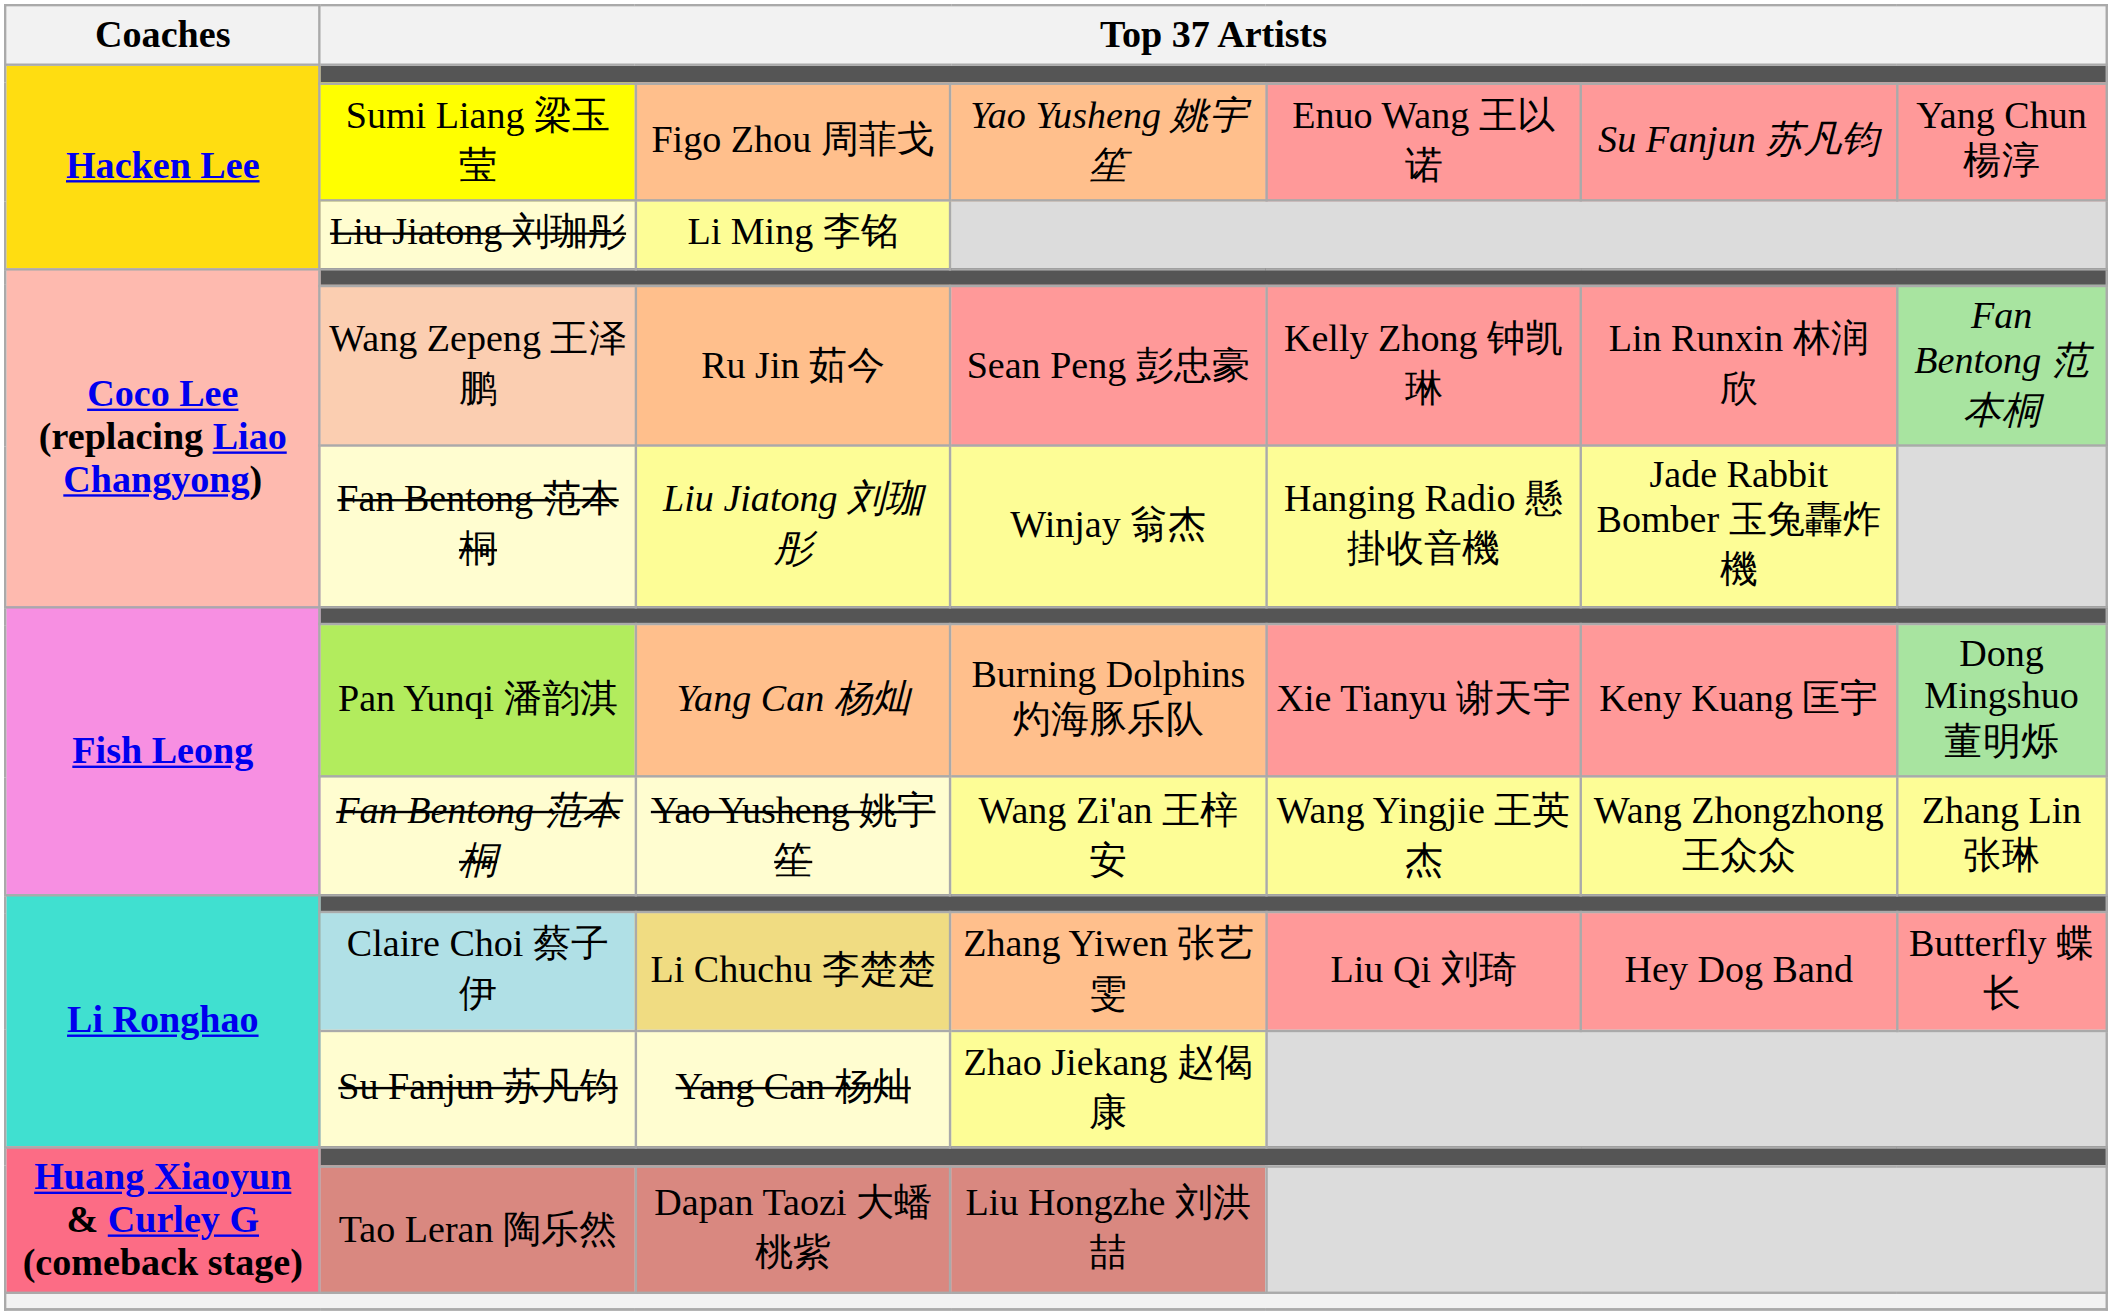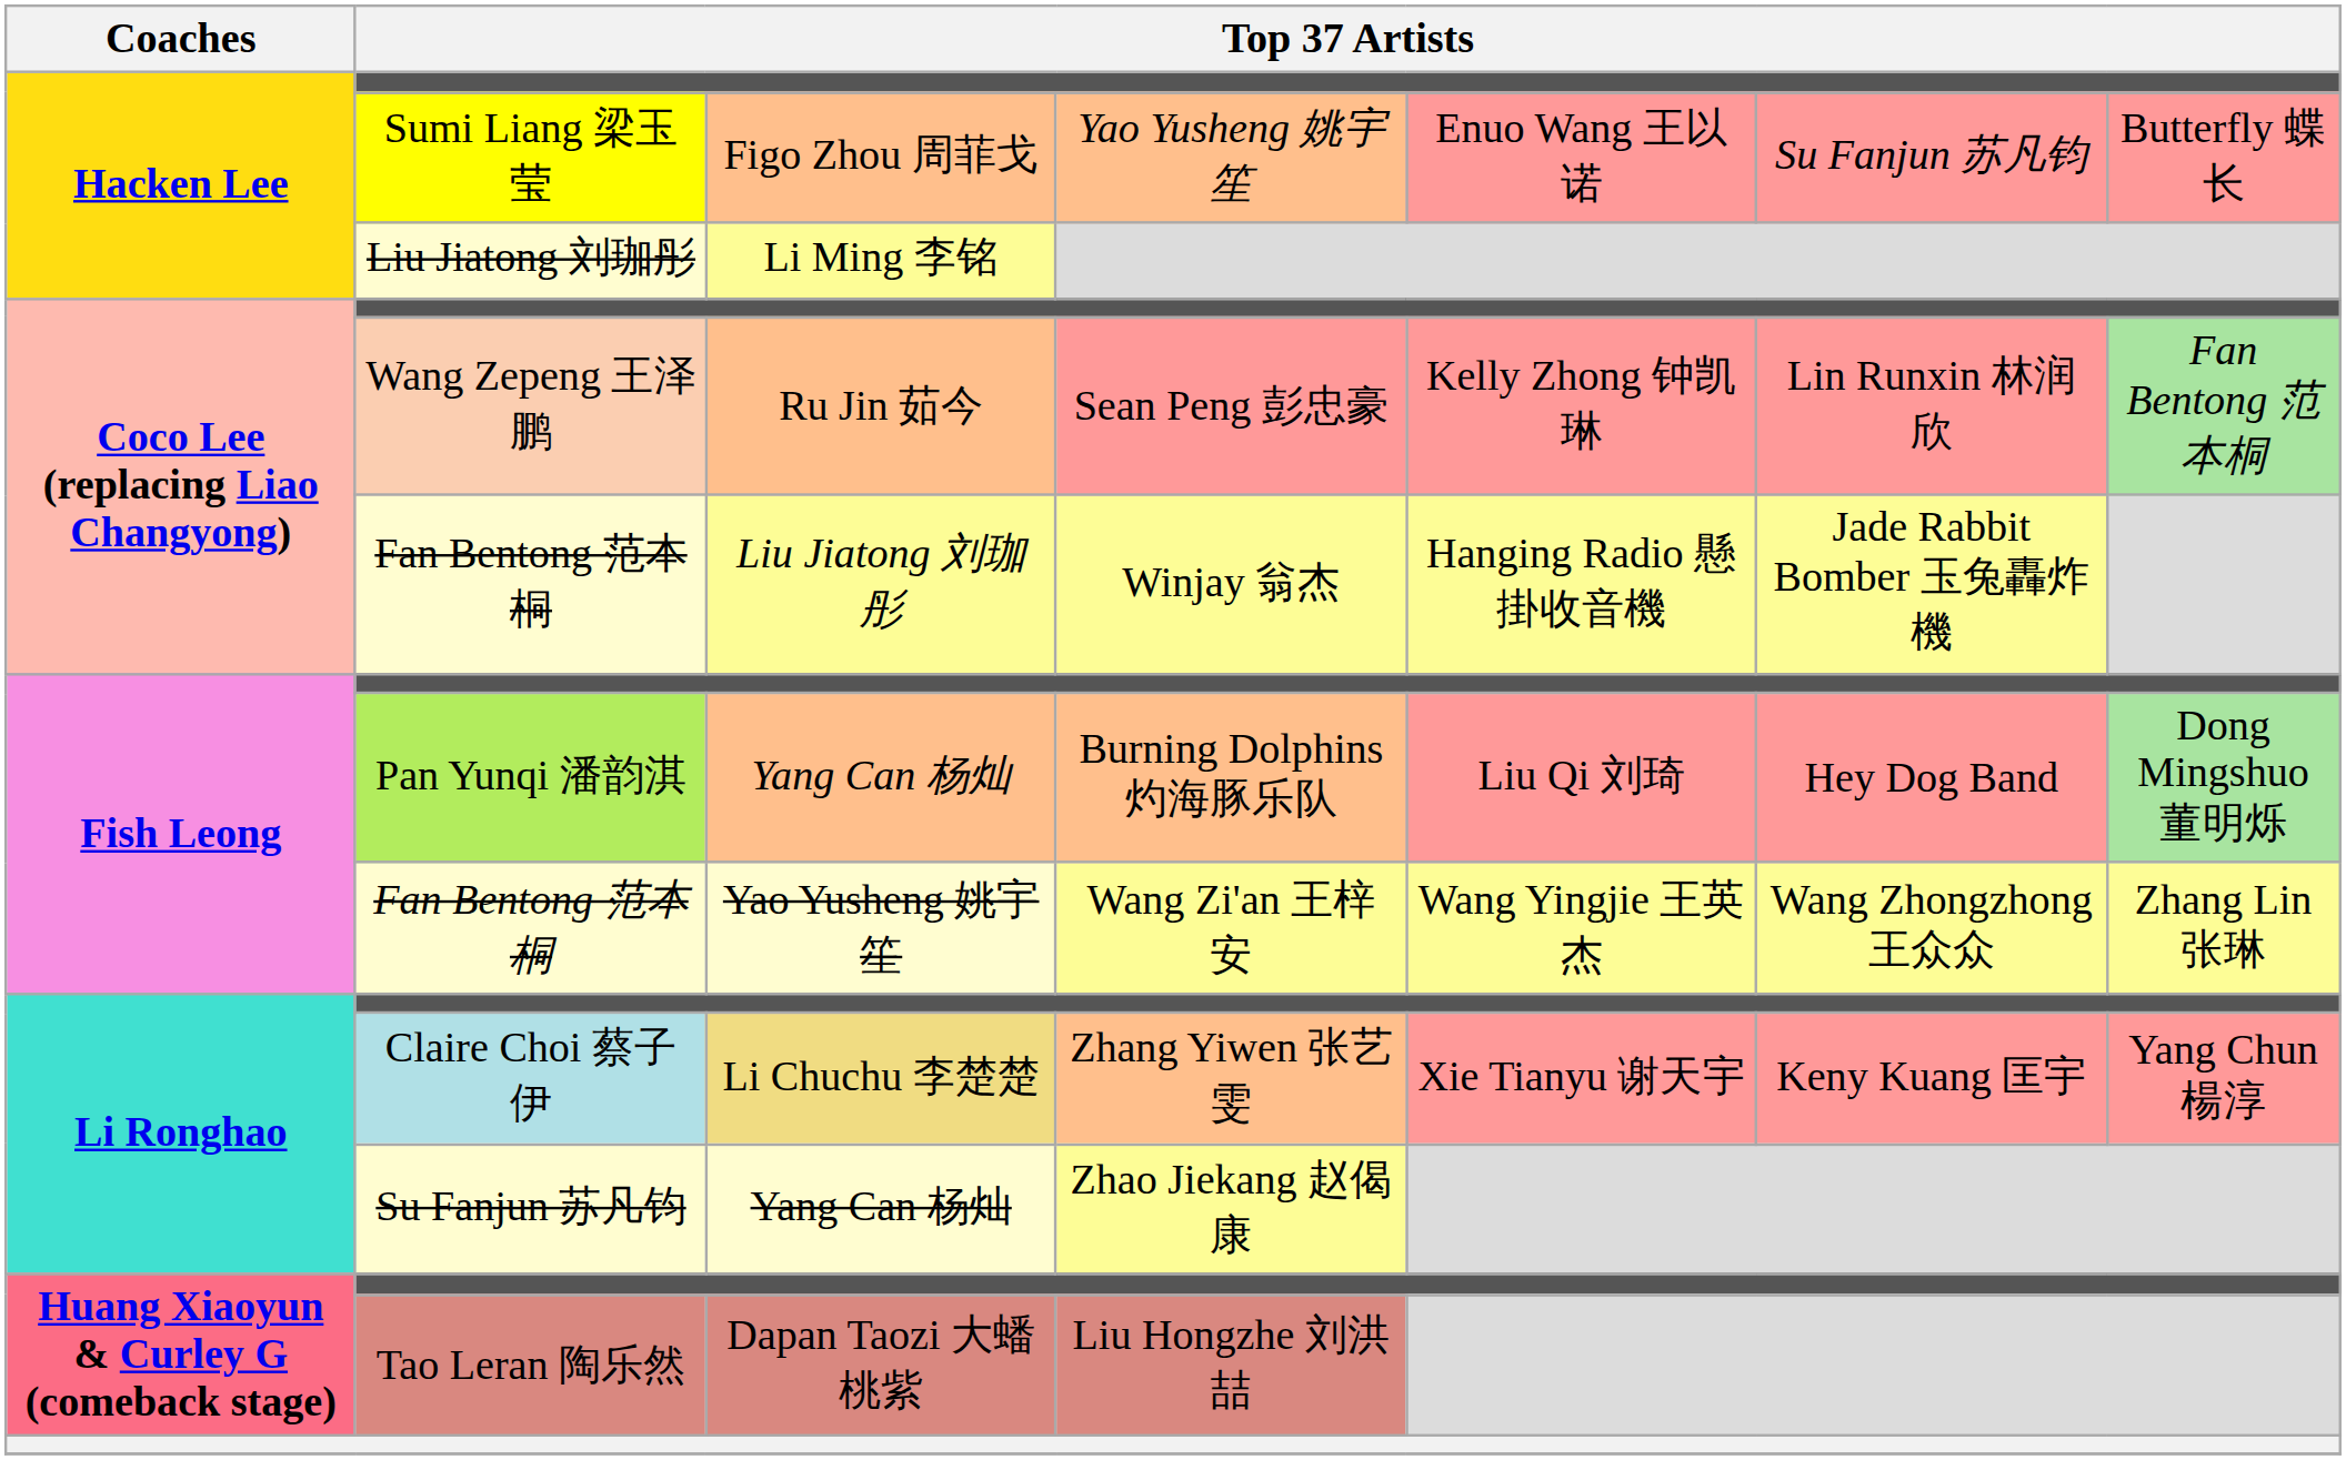 <table class="wikitable" style="text-align:center; width:100%">
 <tr>
 <th scope="col" style="width:15%">Coaches</th>
 <th colspan="6" scope="col" style="width:85%">Top 37 Artists</th>
 </tr>
 <tr>
 <th rowspan="3" scope="row" style="background:#ffdd11"><a href='#'>Hacken Lee</a></th>
 <td colspan="8" style="background:#555555"></td>
 </tr>
 <tr>
 <td width="15%" style="background:yellow">Sumi Liang 梁玉莹</td>
 <td style="background:#FFBF8C;">Figo Zhou 周菲戈</td>
 <td width="15%" style="background:#FFBF8C;"><em>Yao Yusheng 姚宇笙</em></td>
 <td width="15%" style="background:#FF9999;">Enuo Wang 王以诺</td>
 <td width="15%" style="background:#FF9999;"><em>Su Fanjun 苏凡钧</em></td>
-<td style="background:#FF9999;">Yang Chun 楊淳</td>
+<td width="15%" style="background:#FF9999;">Butterfly 蝶长</td>
 </tr>
 <tr>
 <td style="background:#FFFDD0;"><s>Liu Jiatong 刘珈彤</s></td>
 <td style="background:#FDFD96;">Li Ming 李铭</td>
 <td colspan="4" width="60%" style="background:#DCDCDC"></td>
 </tr>
 <tr>
 <th rowspan="3" scope="row" style="background:#febaaf"><a href='#'>Coco Lee</a> (replacing <a href='#'>Liao Changyong</a>)</th>
 <td colspan="10" style="background:#555555;"></td>
 </tr>
 <tr>
 <td style="background:#FBCEB1;">Wang Zepeng 王泽鹏</td>
 <td width="15%" style="background:#FFBF8C;">Ru Jin 茹今</td>
 <td style="background:#FF9999;">Sean Peng 彭忠豪</td>
 <td style="background:#FF9999;">Kelly Zhong 钟凯琳</td>
 <td style="background:#FF9999;">Lin Runxin 林润欣</td>
 <td style="background:#A8E4A0;"><em>Fan Bentong 范本桐</em></td>
 </tr>
 <tr>
 <td style="background:#FFFDD0;"><s>Fan Bentong 范本桐</s></td>
 <td style="background:#FDFD96;"><em>Liu Jiatong 刘珈彤</em></td>
 <td style="background:#FDFD96;">Winjay 翁杰</td>
 <td style="background:#FDFD96;">Hanging Radio 懸掛收音機</td>
 <td style="background:#FDFD96;">Jade Rabbit Bomber 玉兔轟炸機</td>
 <td colspan="4" width="70%" style="background:#DCDCDC"></td>
 </tr>
 <tr>
 <th rowspan="3" scope="row" style="background:#f78fe2"><a href='#'>Fish Leong</a></th>
 <td colspan="11" style="background:#555555;"></td>
 </tr>
 <tr>
 <td style="background:#B2EC5D">Pan Yunqi 潘韵淇</td>
 <td style="background:#FFBF8C;"><em>Yang Can 杨灿</em></td>
 <td style="background:#FFBF8C;">Burning Dolphins 灼海豚乐队</td>
-<td style="background:#FF9999;">Xie Tianyu 谢天宇</td>
-<td style="background:#FF9999;">Keny Kuang 匡宇</td>
+<td style="background:#FF9999;">Liu Qi 刘琦</td>
+<td style="background:#FF9999;">Hey Dog Band</td>
 <td style="background:#A8E4A0;">Dong Mingshuo 董明烁</td>
 </tr>
 <tr>
 <td style="background:#FFFDD0;"><s><em>Fan Bentong 范本桐</em></s></td>
 <td style="background:#FFFDD0;"><s>Yao Yusheng 姚宇笙</s></td>
 <td style="background:#FDFD96;">Wang Zi'an 王梓安</td>
 <td style="background:#FDFD96;">Wang Yingjie 王英杰</td>
 <td style="background:#FDFD96;">Wang Zhongzhong 王众众</td>
 <td style="background:#FDFD96;">Zhang Lin 张琳</td>
 </tr>
 <tr>
 <th rowspan="3" scope="row" style="background:turquoise"><a href='#'>Li Ronghao</a></th>
 <td colspan="8" style="background:#555555;"></td>
 </tr>
 <tr>
 <td style="background:#B0E0E6">Claire Choi 蔡子伊</td>
 <td style="background:#F0DC82;">Li Chuchu 李楚楚</td>
 <td style="background:#FFBF8C;">Zhang Yiwen 张艺雯</td>
-<td style="background:#FF9999;">Liu Qi 刘琦</td>
-<td style="background:#FF9999;">Hey Dog Band</td>
-<td width="15%" style="background:#FF9999;">Butterfly 蝶长</td>
+<td style="background:#FF9999;">Xie Tianyu 谢天宇</td>
+<td style="background:#FF9999;">Keny Kuang 匡宇</td>
+<td style="background:#FF9999;">Yang Chun 楊淳</td>
 </tr>
 <tr>
 <td style="background:#FFFDD0;"><s>Su Fanjun 苏凡钧</s></td>
 <td style="background:#FFFDD0;"><s>Yang Can 杨灿</s></td>
 <td style="background:#FDFD96;">Zhao Jiekang 赵偈康</td>
 <td colspan="3" width="70%" style="background:#DCDCDC"></td>
 </tr>
 <tr>
 <th rowspan="2" scope="row" style="background:#FC6C85"><a href='#'>Huang Xiaoyun</a> & <a href='#'>Curley G</a> (comeback stage)</th>
 <td colspan="6" style="background:#555555;"></td>
 </tr>
 <tr>
 <td style="background:#D98880;">Tao Leran 陶乐然</td>
 <td style="background:#D98880;">Dapan Taozi 大蟠桃紫</td>
 <td style="background:#D98880;">Liu Hongzhe 刘洪喆</td>
 <td colspan="3" width="70%" style="background:#DCDCDC"></td>
 </tr>
 <tr>
 <th colspan="7" style="font-size:90%; line-height:12px;"><small></small></th>
 </tr>
 <tr>
 </tr>
 </table>
